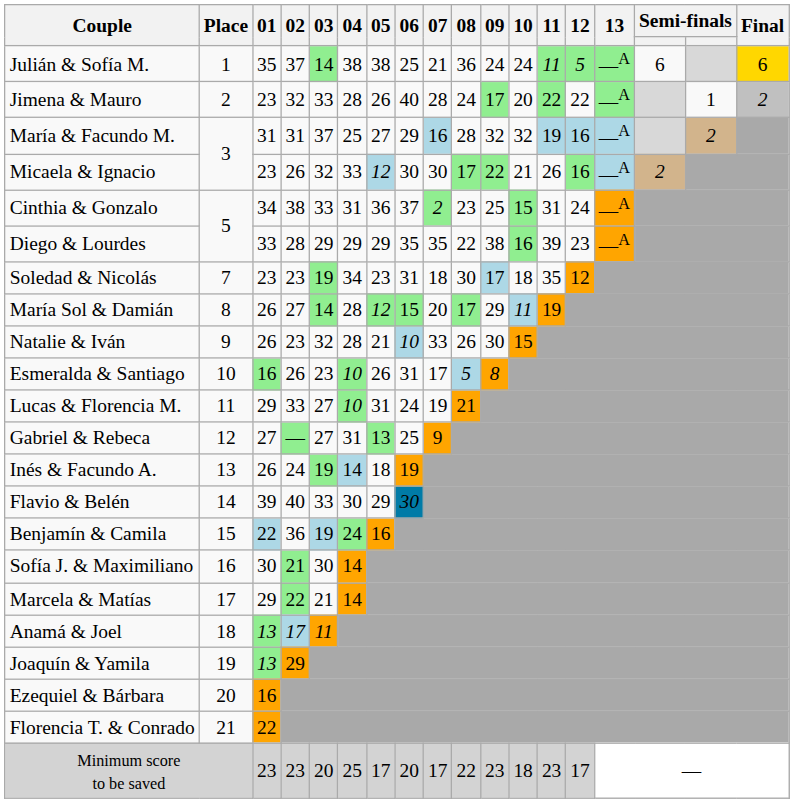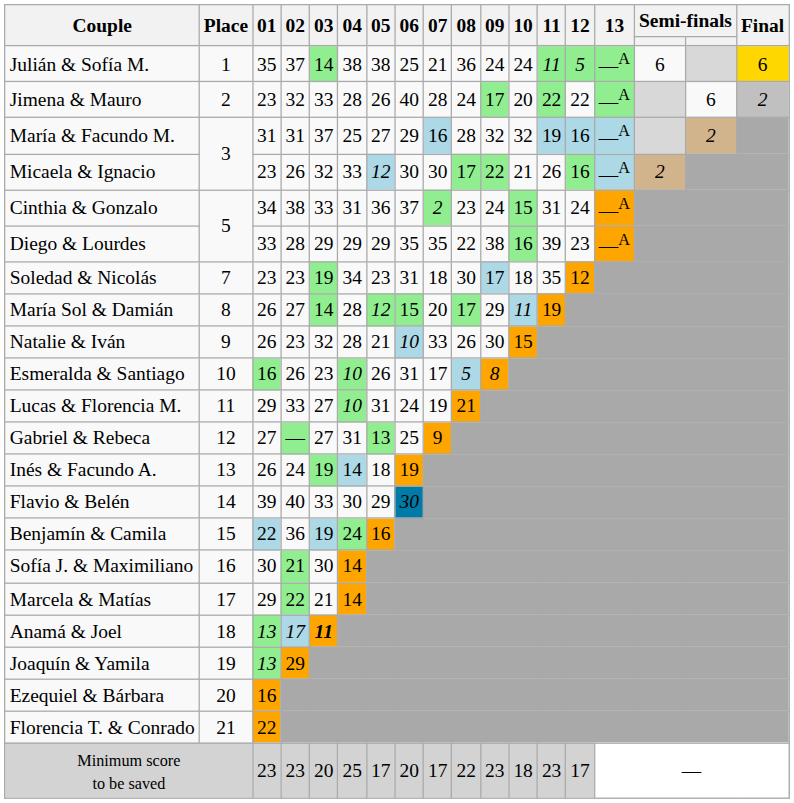 <table class="wikitable sortable" style="font-size:95%; text-align:center; white-space:nowrap; width:10%; margin-left: auto; margin-right: auto;">
 <tr>
 <th rowspan="2">Couple</th>
 <th rowspan="2">Place</th>
 <th rowspan="2">01</th>
 <th rowspan="2">02</th>
 <th rowspan="2">03</th>
 <th rowspan="2">04</th>
 <th rowspan="2">05</th>
 <th rowspan="2">06</th>
 <th rowspan="2">07</th>
 <th rowspan="2">08</th>
 <th rowspan="2">09</th>
 <th rowspan="2">10</th>
 <th rowspan="2">11</th>
 <th rowspan="2">12</th>
 <th rowspan="2">13</th>
 <th colspan="2">Semi-finals</th>
 <th rowspan="2">Final</th>
 </tr>
 <tr>
 <th></th>
 <th></th>
 </tr>
 <tr>
 <td style="text-align:left;">Julián & Sofía M.</td>
 <td>1</td>
 <td>35</td>
 <td>37</td>
 <td bgcolor="lightgreen">14</td>
 <td><span>38</span></td>
 <td><span>38</span></td>
 <td>25</td>
 <td>21</td>
 <td><span>36</span></td>
 <td>24</td>
 <td>24</td>
 <td bgcolor="lightgreen"><span><em>11</em></span></td>
 <td bgcolor="lightgreen"><span><em>5</em></span></td>
 <td bgcolor="lightgreen">—<sup>A</sup></td>
 <td><span>6</span></td>
 <td bgcolor="#d8d8d8"></td>
 <td bgcolor="gold"><span>6</span></td>
 </tr>
 <tr>
 <td style="text-align:left;">Jimena & Mauro</td>
 <td>2</td>
 <td>23</td>
 <td>32</td>
 <td>33</td>
 <td>28</td>
 <td>26</td>
 <td><span>40</span></td>
 <td>28</td>
 <td>24</td>
 <td bgcolor="lightgreen">17</td>
 <td>20</td>
 <td bgcolor="lightgreen">22</td>
 <td>22</td>
 <td bgcolor="lightgreen">—<sup>A</sup></td>
 <td bgcolor="#d8d8d8"></td>
-<td><span>1</span></td>
+<td><span>6</span></td>
 <td bgcolor="silver"><span><em>2</em></span></td>
 </tr>
 <tr>
 <td style="text-align:left;">María & Facundo M.</td>
 <td rowspan="2">3</td>
 <td>31</td>
 <td>31</td>
 <td><span>37</span></td>
 <td>25</td>
 <td>27</td>
 <td>29</td>
 <td bgcolor="lightblue">16</td>
 <td>28</td>
 <td>32</td>
 <td><span>32</span></td>
 <td bgcolor="lightblue">19</td>
 <td bgcolor="lightblue">16</td>
 <td bgcolor="lightblue">—<sup>A</sup></td>
 <td bgcolor="#d8d8d8"></td>
 <td bgcolor="tan"><span><em>2</em></span></td>
 <td colspan="55" style="background:darkgrey;"></td>
 </tr>
 <tr>
 <td style="text-align:left;">Micaela & Ignacio</td>
 <td>23</td>
 <td>26</td>
 <td>32</td>
 <td>33</td>
 <td bgcolor="lightblue"><span><em>12</em></span></td>
 <td>30</td>
 <td>30</td>
 <td bgcolor="lightgreen">17</td>
 <td bgcolor="lightgreen">22</td>
 <td>21</td>
 <td>26</td>
 <td bgcolor="lightgreen">16</td>
 <td bgcolor="lightblue">—<sup>A</sup></td>
 <td bgcolor="tan"><span><em>2</em></span></td>
 <td colspan="55" style="background:darkgrey;"></td>
 </tr>
 <tr>
 <td style="text-align:left;">Cinthia & Gonzalo</td>
 <td rowspan="2">5</td>
 <td>34</td>
 <td>38</td>
 <td>33</td>
 <td>31</td>
 <td>36</td>
 <td>37</td>
 <td bgcolor="lightgreen"><span><em>2</em></span></td>
 <td>23</td>
-<td>25</td>
+<td>24</td>
 <td bgcolor="lightgreen">15</td>
 <td>31</td>
 <td><span>24</span></td>
 <td bgcolor="orange">—<sup>A</sup></td>
 <td colspan="55" style="background:darkgrey;"></td>
 </tr>
 <tr>
 <td style="text-align:left;">Diego & Lourdes</td>
 <td>33</td>
 <td>28</td>
 <td>29</td>
 <td>29</td>
 <td>29</td>
 <td>35</td>
 <td><span>35</span></td>
 <td>22</td>
 <td><span>38</span></td>
 <td bgcolor="lightgreen">16</td>
 <td><span>39</span></td>
 <td>23</td>
 <td bgcolor="orange">—<sup>A</sup></td>
 <td colspan="55" style="background:darkgrey;"></td>
 </tr>
 <tr>
 <td style="text-align:left;">Soledad & Nicolás</td>
 <td>7</td>
 <td>23</td>
 <td>23</td>
 <td bgcolor="lightgreen">19</td>
 <td>34</td>
 <td>23</td>
 <td>31</td>
 <td>18</td>
 <td>30</td>
 <td bgcolor="lightblue">17</td>
 <td>18</td>
 <td>35</td>
 <td bgcolor="orange">12</td>
 <td colspan="55" style="background:darkgrey;"></td>
 </tr>
 <tr>
 <td style="text-align:left;">María Sol & Damián</td>
 <td>8</td>
 <td>26</td>
 <td>27</td>
 <td bgcolor="lightgreen">14</td>
 <td>28</td>
 <td bgcolor="lightgreen"><span><em>12</em></span></td>
 <td bgcolor="lightgreen">15</td>
 <td>20</td>
 <td bgcolor="lightgreen">17</td>
 <td>29</td>
 <td bgcolor="lightblue"><span><em>11</em></span></td>
 <td bgcolor="orange">19</td>
 <td colspan="55" style="background:darkgrey;"></td>
 </tr>
 <tr>
 <td style="text-align:left;">Natalie & Iván</td>
 <td>9</td>
 <td>26</td>
 <td>23</td>
 <td>32</td>
 <td>28</td>
 <td>21</td>
 <td bgcolor="lightblue"><span><em>10</em></span></td>
 <td>33</td>
 <td>26</td>
 <td>30</td>
 <td bgcolor="orange">15</td>
 <td colspan="55" style="background:darkgrey;"></td>
 </tr>
 <tr>
 <td style="text-align:left;">Esmeralda & Santiago</td>
 <td>10</td>
 <td bgcolor="lightgreen">16</td>
 <td>26</td>
 <td>23</td>
 <td bgcolor="lightgreen"><span><em>10</em></span></td>
 <td>26</td>
 <td>31</td>
 <td>17</td>
 <td bgcolor="lightblue"><span><em>5</em></span></td>
 <td bgcolor="orange"><span><em>8</em></span></td>
 <td colspan="55" style="background:darkgrey;"></td>
 </tr>
 <tr>
 <td style="text-align:left;">Lucas & Florencia M.</td>
 <td>11</td>
 <td>29</td>
 <td>33</td>
 <td>27</td>
 <td bgcolor="lightgreen"><span><em>10</em></span></td>
 <td>31</td>
 <td>24</td>
 <td>19</td>
 <td bgcolor="orange">21</td>
 <td colspan="55" style="background:darkgrey;"></td>
 </tr>
 <tr>
 <td style="text-align:left;">Gabriel & Rebeca</td>
 <td>12</td>
 <td>27</td>
 <td bgcolor="lightgreen">—</td>
 <td>27</td>
 <td>31</td>
 <td bgcolor="lightgreen">13</td>
 <td>25</td>
 <td bgcolor="orange">9</td>
 <td colspan="55" style="background:darkgrey;"></td>
 </tr>
 <tr>
 <td style="text-align:left;">Inés & Facundo A.</td>
 <td>13</td>
 <td>26</td>
 <td>24</td>
 <td bgcolor="lightgreen">19</td>
 <td bgcolor="lightblue">14</td>
 <td>18</td>
 <td bgcolor="orange">19</td>
 <td colspan="55" style="background:darkgrey;"></td>
 </tr>
 <tr>
 <td style="text-align:left;">Flavio & Belén</td>
 <td>14</td>
 <td><span>39</span></td>
 <td><span>40</span></td>
 <td>33</td>
 <td>30</td>
 <td>29</td>
 <td bgcolor="#007BA7"><em>30</em></td>
 <td colspan="55" style="background:darkgrey;"></td>
 </tr>
 <tr>
 <td style="text-align:left;">Benjamín & Camila</td>
 <td>15</td>
 <td bgcolor="lightblue">22</td>
 <td>36</td>
 <td bgcolor="lightblue">19</td>
 <td bgcolor="lightgreen">24</td>
 <td bgcolor="orange">16</td>
 <td colspan="55" style="background:darkgrey;"></td>
 </tr>
 <tr>
 <td style="text-align:left;">Sofía J. & Maximiliano</td>
 <td>16</td>
 <td>30</td>
 <td bgcolor="lightgreen">21</td>
 <td>30</td>
 <td bgcolor="orange">14</td>
 <td colspan="55" style="background:darkgrey;"></td>
 </tr>
 <tr>
 <td style="text-align:left;">Marcela & Matías</td>
 <td>17</td>
 <td>29</td>
 <td bgcolor="lightgreen">22</td>
 <td>21</td>
 <td bgcolor="orange">14</td>
 <td colspan="55" style="background:darkgrey;"></td>
 </tr>
 <tr>
 <td style="text-align:left;">Anamá & Joel</td>
 <td>18</td>
 <td bgcolor="lightgreen"><span><em>13</em></span></td>
 <td bgcolor="lightblue"><span><em>17</em></span></td>
-<td bgcolor="orange"><span><em>11</em></span></td>
+<td bgcolor="orange"><strong><span><em>11</em></span></strong></td>
 <td colspan="55" style="background:darkgrey;"></td>
 </tr>
 <tr>
 <td style="text-align:left;">Joaquín & Yamila</td>
 <td>19</td>
 <td bgcolor="lightgreen"><span><em>13</em></span></td>
 <td bgcolor="orange">29</td>
 <td colspan="55" style="background:darkgrey;"></td>
 </tr>
 <tr>
 <td style="text-align:left;">Ezequiel & Bárbara</td>
 <td>20</td>
 <td bgcolor="orange">16</td>
 <td colspan="55" style="background:darkgrey;"></td>
 </tr>
 <tr>
 <td style="text-align:left;">Florencia T. & Conrado</td>
 <td>21</td>
 <td bgcolor="orange">22</td>
 <td colspan="55" style="background:darkgrey;"></td>
 </tr>
 <tr bgcolor="lightgrey">
 <td colspan="2"><small>Minimum score<br>to be saved</small></td>
 <td>23</td>
 <td>23</td>
 <td>20</td>
 <td>25</td>
 <td>17</td>
 <td>20</td>
 <td>17</td>
 <td>22</td>
 <td>23</td>
 <td>18</td>
 <td>23</td>
 <td>17</td>
 <td colspan="4" bgcolor="white">—</td>
 </tr>
 </table>
